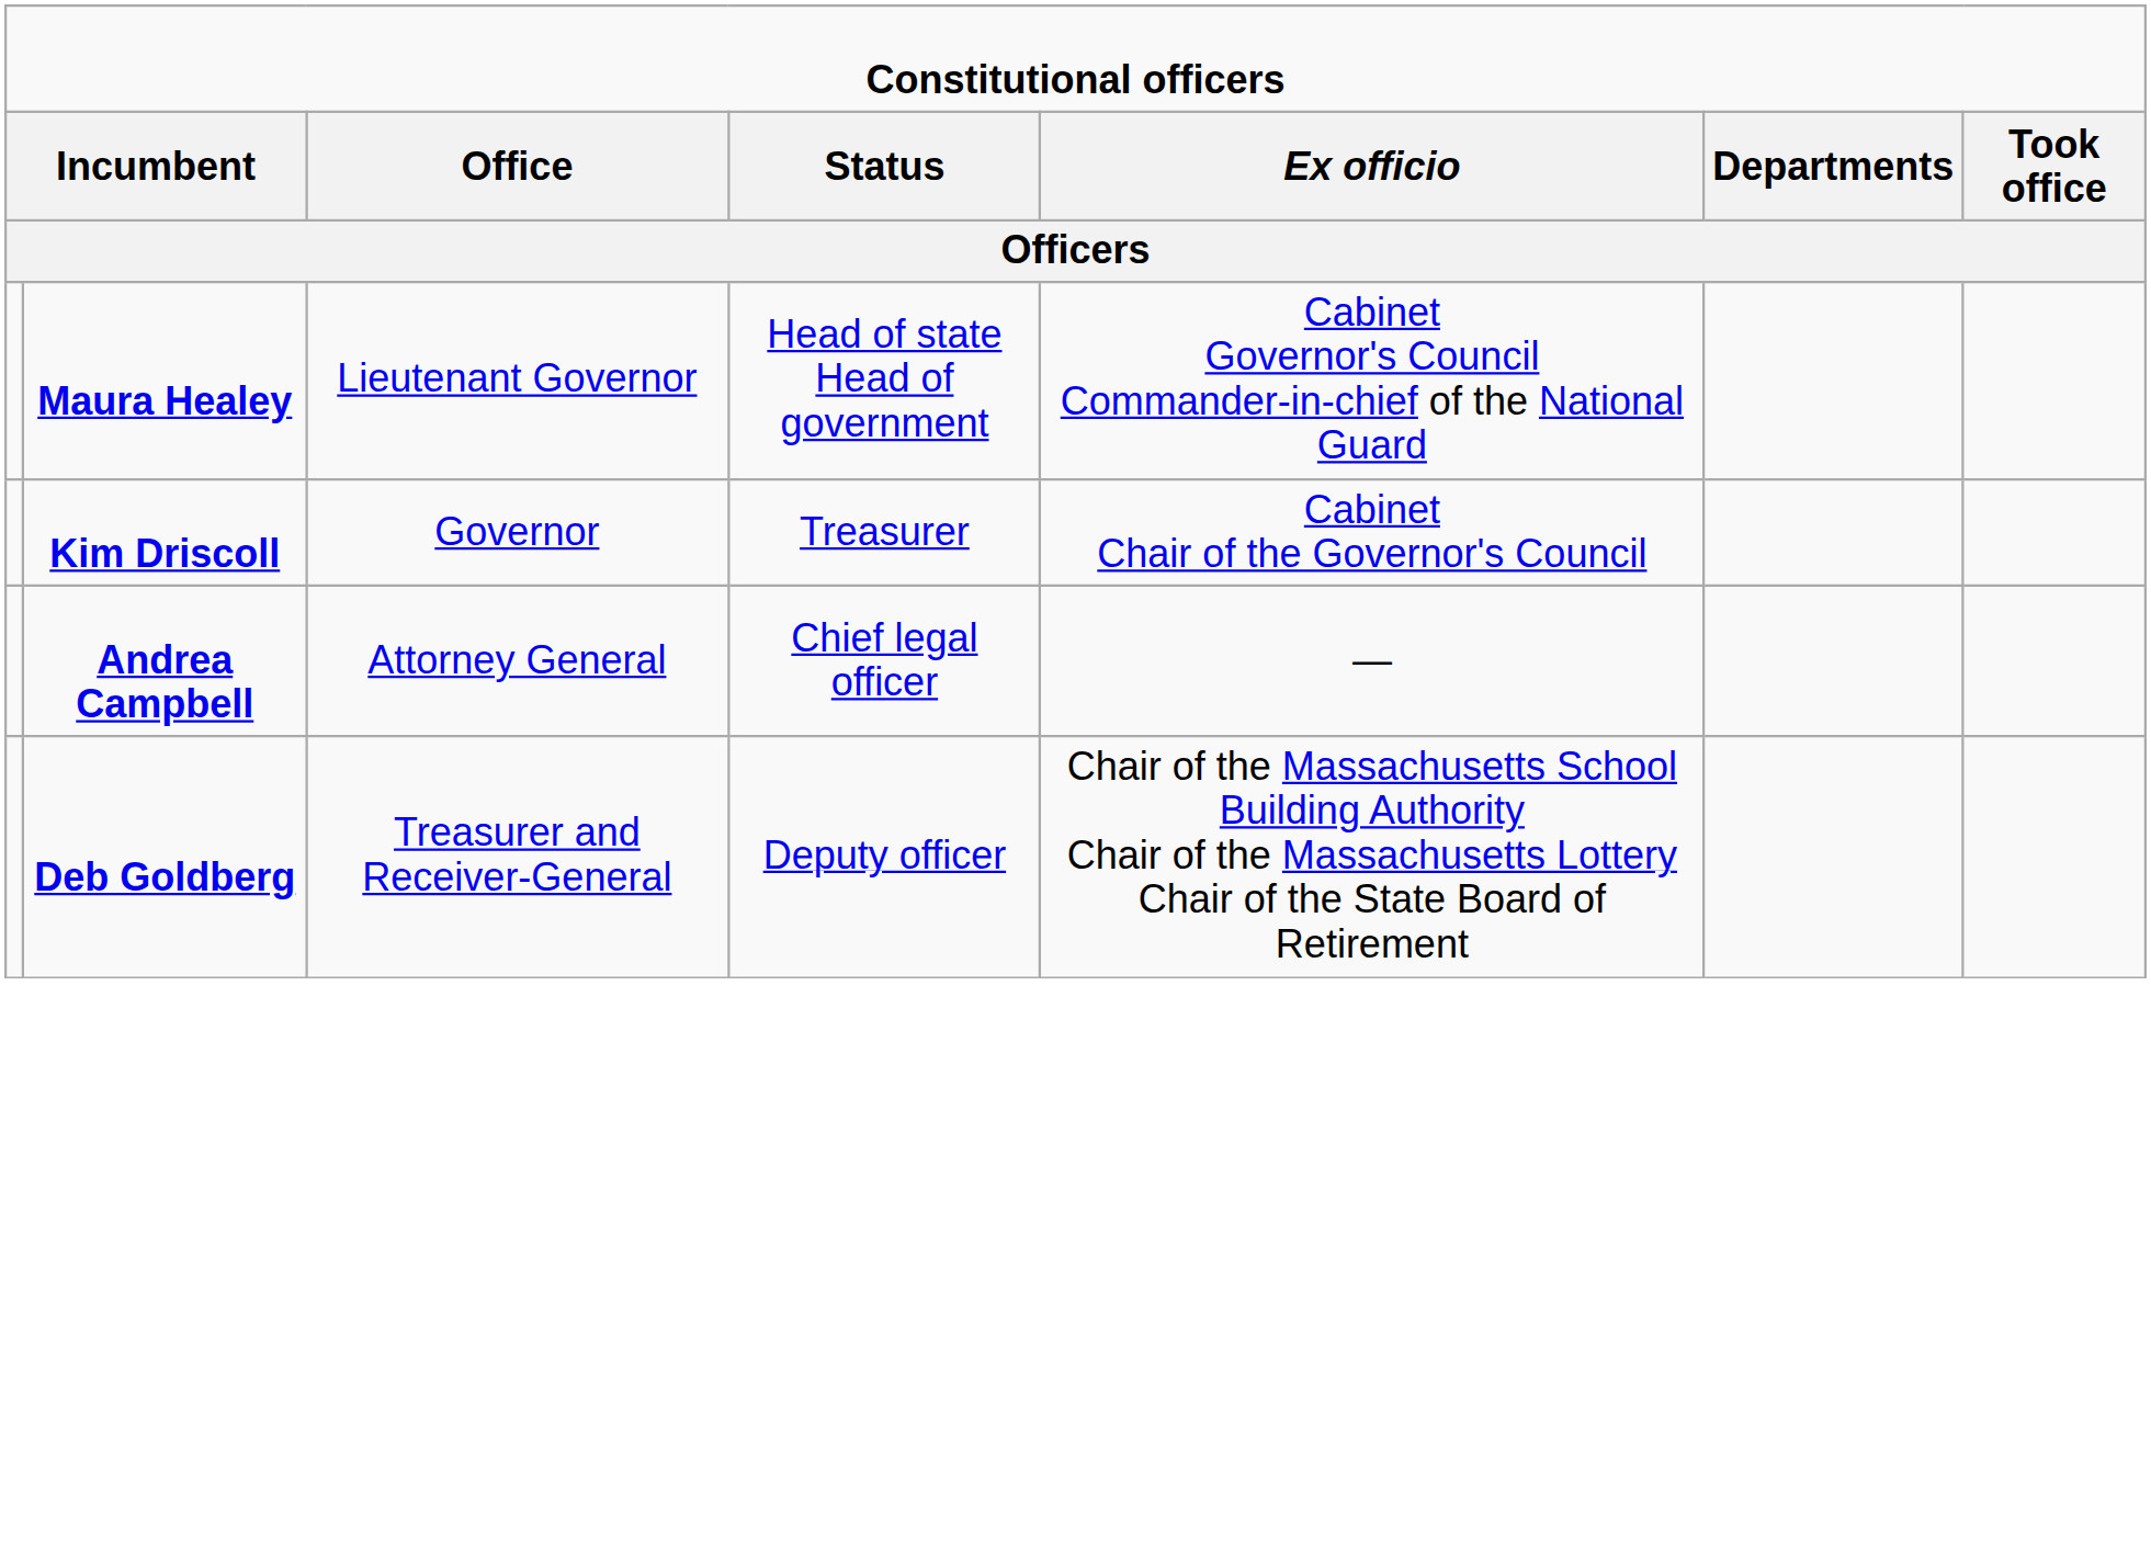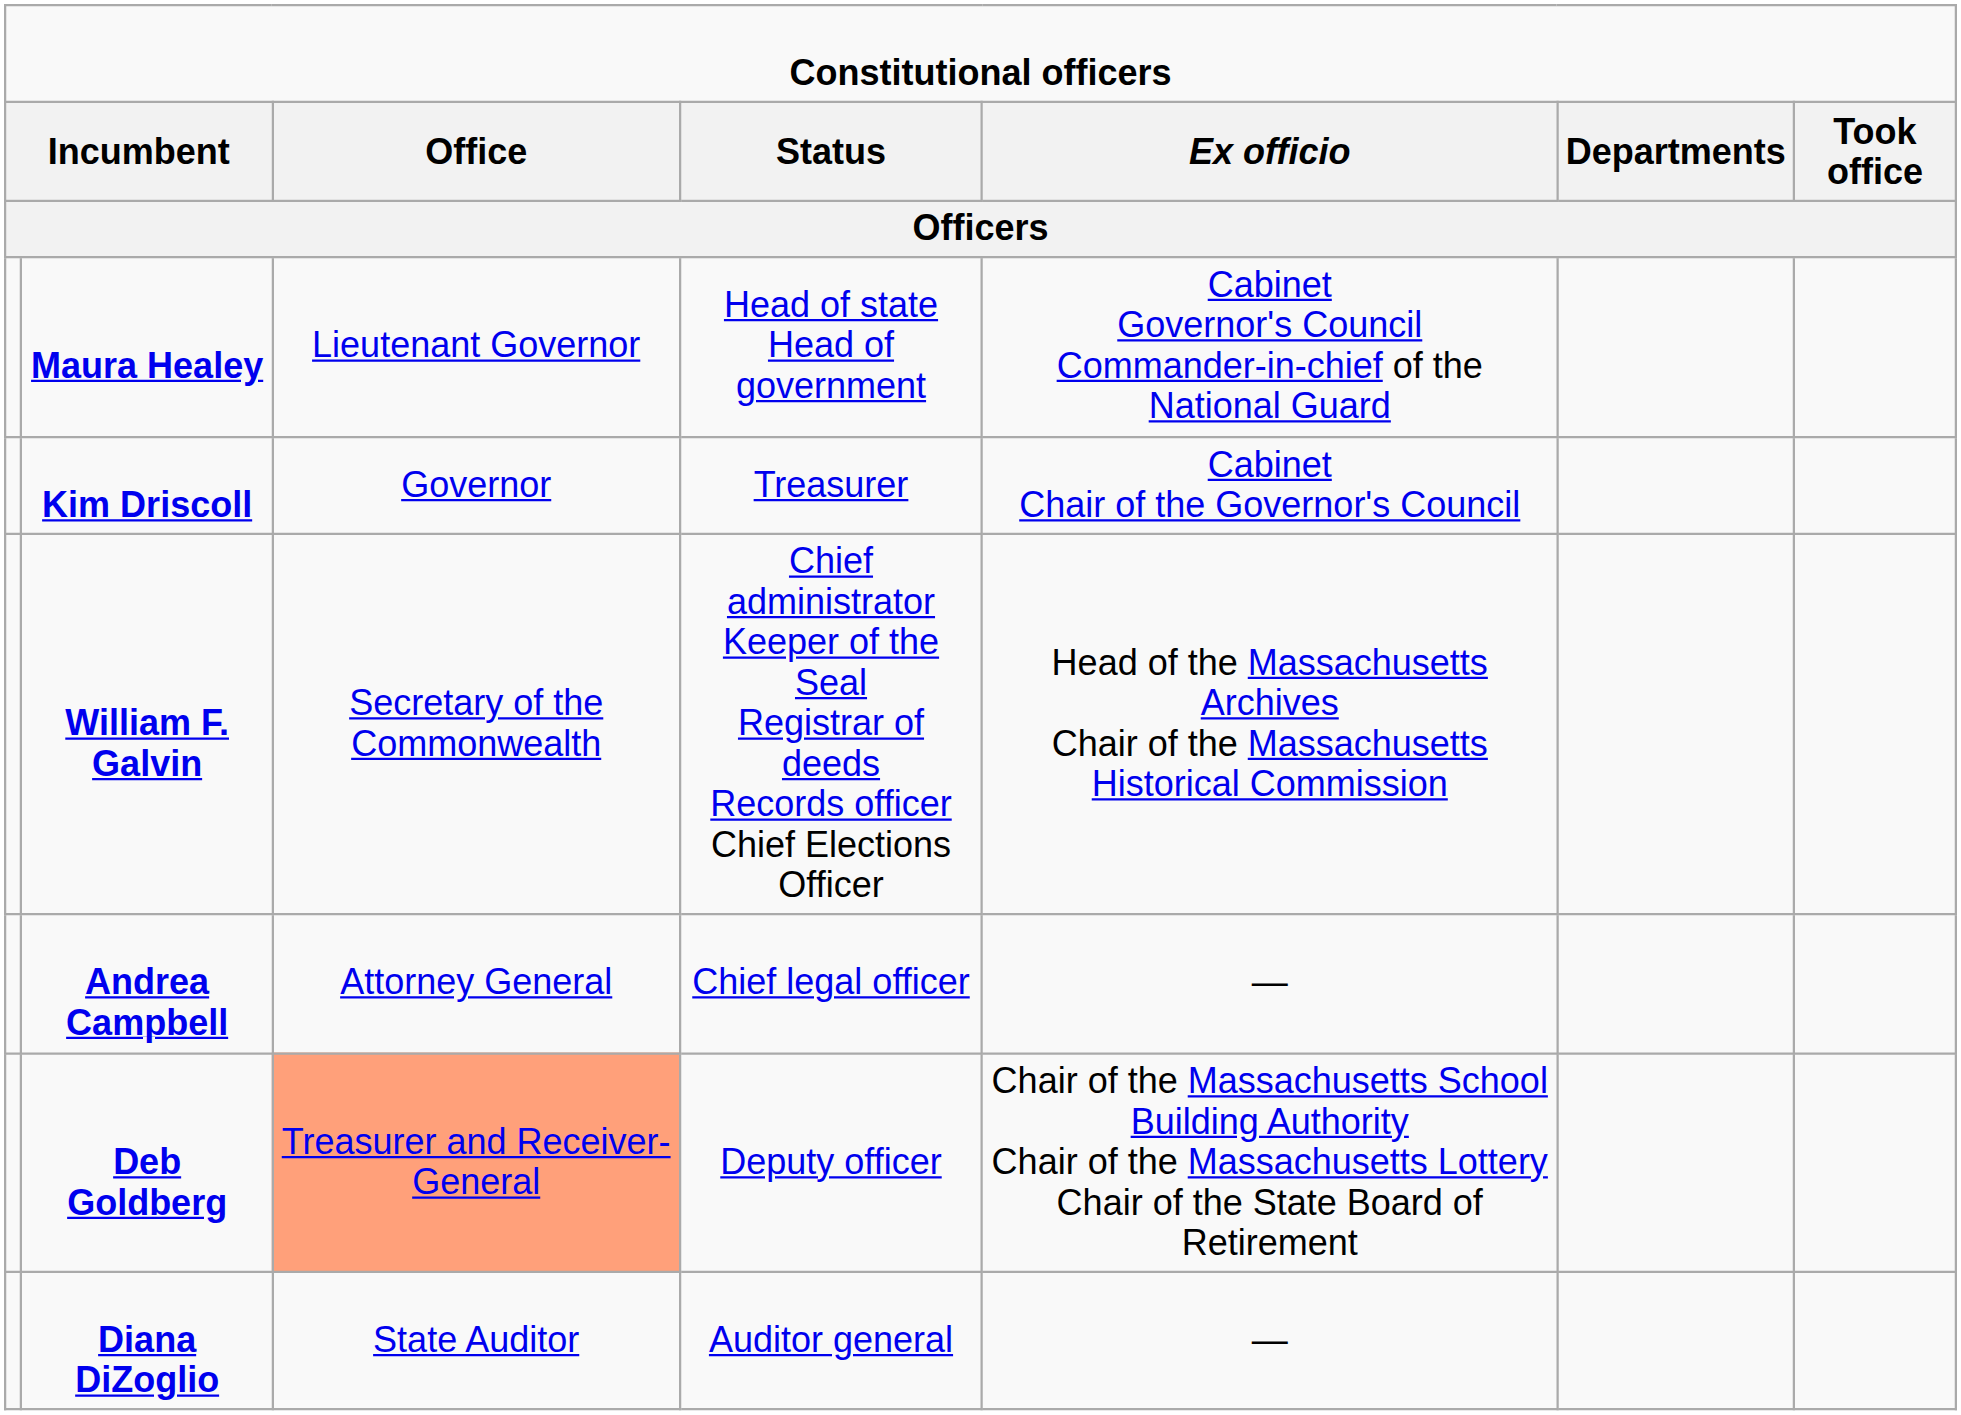 <table class="wikitable" style="text-align:center">
 <tr>
 <td colspan=7><br><strong>Constitutional officers</strong></td>
 </tr>
 <tr>
 <th colspan=2 scope="col">Incumbent</th>
 <th>Office</th>
 <th>Status</th>
 <th><em>Ex officio</em></th>
 <th>Departments</th>
 <th>Took office</th>
 </tr>
 <tr>
 <th colspan=7>Officers</th>
 </tr>
 <tr>
 <td></td>
 <td scope="row"><br><strong><a href='#'>Maura Healey</a></strong><br></td>
 <td><a href='#'>Lieutenant Governor</a></td>
 <td><a href='#'>Head of state</a><br><a href='#'>Head of government</a></td>
 <td><a href='#'>Cabinet</a><br><a href='#'>Governor's Council</a><br><a href='#'>Commander-in-chief</a> of the <a href='#'>National Guard</a></td>
 <td></td>
 <td></td>
 </tr>
 <tr>
 <td></td>
 <td scope="row"><br><strong><a href='#'>Kim Driscoll</a></strong><br></td>
 <td><a href='#'>Governor</a></td>
 <td><a href='#'>Treasurer</a></td>
 <td><a href='#'>Cabinet</a><br><a href='#'>Chair of the Governor's Council</a></td>
 <td></td>
 <td></td>
 </tr>
 <tr>
 <td></td>
+<td scope="row"><br><strong><a href='#'>William F. Galvin</a></strong><br></td>
+<td><a href='#'>Secretary of the Commonwealth</a></td>
+<td><a href='#'>Chief administrator</a><br><a href='#'>Keeper of the Seal</a><br><a href='#'>Registrar of deeds</a><br><a href='#'>Records officer</a><br>Chief Elections Officer</td>
+<td>Head of the <a href='#'>Massachusetts Archives</a><br>Chair of the <a href='#'>Massachusetts Historical Commission</a></td>
+<td></td>
+<td></td>
+</tr>
+<tr>
+<td></td>
 <td scope="row"><br><strong><a href='#'>Andrea Campbell</a></strong><br></td>
 <td><a href='#'>Attorney General</a></td>
 <td><a href='#'>Chief legal officer</a></td>
 <td>—</td>
 <td></td>
 <td></td>
 </tr>
 <tr>
 <td></td>
 <td scope="row"><br><strong><a href='#'>Deb Goldberg</a></strong><br></td>
-<td><a href='#'>Treasurer and Receiver-General</a></td>
+<td style="background: lightsalmon;"><a href='#'>Treasurer and Receiver-General</a></td>
 <td><a href='#'>Deputy officer</a></td>
 <td>Chair of the <a href='#'>Massachusetts School Building Authority</a><br>Chair of the <a href='#'>Massachusetts Lottery</a><br>Chair of the State Board of Retirement</td>
 <td></td>
 <td></td>
 </tr>
+<tr>
+<td></td>
+<td scope="row"><br><strong><a href='#'>Diana DiZoglio</a></strong><br></td>
+<td><a href='#'>State Auditor</a></td>
+<td><a href='#'>Auditor general</a></td>
+<td>—</td>
+<td></td>
+<td></td>
+</tr>
 </table>
